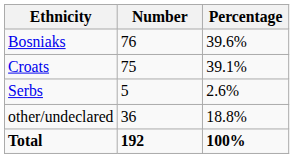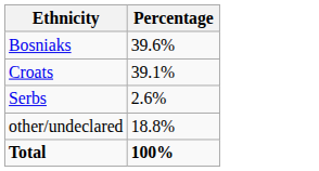 <table class="wikitable">
 <tr>
 <th width="100px">Ethnicity</th>
-<th width="80px">Number</th>
 <th width="80px">Percentage</th>
 </tr>
 <tr>
 <td><a href='#'>Bosniaks</a></td>
-<td>76</td>
 <td>39.6%</td>
 </tr>
 <tr>
 <td><a href='#'>Croats</a></td>
-<td>75</td>
 <td>39.1%</td>
 </tr>
 <tr>
 <td><a href='#'>Serbs</a></td>
-<td>5</td>
 <td>2.6%</td>
 </tr>
 <tr>
 <td>other/undeclared</td>
-<td>36</td>
 <td>18.8%</td>
 </tr>
 <tr>
 <td><strong>Total</strong></td>
-<td><strong>192</strong></td>
 <td><strong>100%</strong></td>
 </tr>
 </table>
